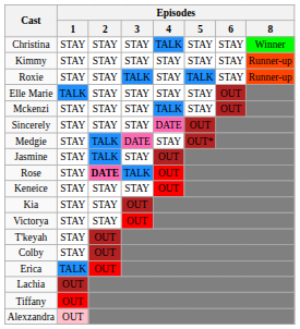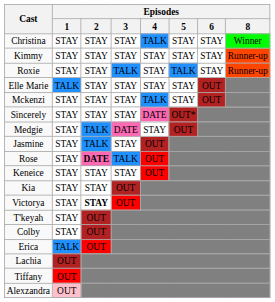 <table class="wikitable" style="font-size:11.2px;">
 <tr>
 <th colspan="1" rowspan="2">Cast</th>
 <th colspan="15">Episodes</th>
 </tr>
 <tr>
 <th>1</th>
 <th>2</th>
 <th>3</th>
 <th>4</th>
 <th>5</th>
 <th>6</th>
 <th>8</th>
 </tr>
 <tr>
 <td style="text-align:center;">Christina</td>
 <td style="text-align:center;background-color:white;">STAY</td>
 <td style="text-align:center;background-color:white;">STAY</td>
 <td style="text-align:center;background-color:white;">STAY</td>
 <td style="text-align:center;background-color:dodgerblue;">TALK</td>
 <td style="text-align:center;background-color:white;">STAY</td>
 <td style="text-align:center;background-color:white;">STAY</td>
 <td style="text-align:center;background-color:lime;">Winner</td>
 </tr>
 <tr>
 <td style="text-align:center;">Kimmy</td>
 <td style="text-align:center;background-color:white;">STAY</td>
 <td style="text-align:center;background-color:white;">STAY</td>
 <td style="text-align:center;background-color:white;">STAY</td>
 <td style="text-align:center;background-color:white;">STAY</td>
 <td style="text-align:center;background-color:white;">STAY</td>
 <td style="text-align:center;background-color:white;">STAY</td>
 <td style="text-align:center;background-color:orangered;">Runner-up</td>
 </tr>
 <tr>
 <td style="text-align:center;">Roxie</td>
 <td style="text-align:center;background-color:white;">STAY</td>
 <td style="text-align:center;background-color:white;">STAY</td>
 <td style="text-align:center;background-color:dodgerblue;">TALK</td>
 <td style="text-align:center;background-color:white;">STAY</td>
 <td style="text-align:center;background-color:dodgerblue;">TALK</td>
 <td style="text-align:center;background-color:white;">STAY</td>
 <td style="text-align:center;background-color:orangered;">Runner-up</td>
 </tr>
 <tr>
 <td style="text-align:center;">Elle Marie</td>
 <td style="text-align:center;background-color:dodgerblue;">TALK</td>
 <td style="text-align:center;background-color:white;">STAY</td>
 <td style="text-align:center;background-color:white;">STAY</td>
 <td style="text-align:center;background-color:white;">STAY</td>
 <td style="text-align:center;background-color:white;">STAY</td>
 <td style="text-align:center;background-color:firebrick;">OUT</td>
 <td style="text-align:center;background-color:grey;"></td>
 </tr>
 <tr>
 <td style="text-align:center;">Mckenzi</td>
 <td style="text-align:center;background-color:white;">STAY</td>
 <td style="text-align:center;background-color:white;">STAY</td>
 <td style="text-align:center;background-color:white;">STAY</td>
 <td style="text-align:center;background-color:dodgerblue;">TALK</td>
 <td style="text-align:center;background-color:white;">STAY</td>
 <td style="text-align:center;background-color:firebrick;">OUT</td>
 <td style="text-align:center;background-color:grey;"></td>
 </tr>
 <tr>
 <td style="text-align:center;">Sincerely</td>
 <td style="text-align:center;background-color:white;">STAY</td>
 <td style="text-align:center;background-color:white;">STAY</td>
 <td style="text-align:center;background-color:white;">STAY</td>
 <td style="text-align:center;background-color:hotpink;">DATE</td>
-<td style="text-align:center;background-color:firebrick;">OUT</td>
+<td style="text-align:center;background-color:firebrick;">OUT*</td>
 <td colspan="2" style="text-align:center;background-color:grey;"></td>
 </tr>
 <tr>
 <td style="text-align:center;">Medgie</td>
 <td style="text-align:center;background-color:white;">STAY</td>
 <td style="text-align:center;background-color:dodgerblue;">TALK</td>
 <td style="text-align:center;background-color:hotpink;">DATE</td>
 <td style="text-align:center;background-color:white;">STAY</td>
-<td style="text-align:center;background-color:firebrick;">OUT*</td>
+<td style="text-align:center;background-color:firebrick;">OUT</td>
 <td colspan="2" style="text-align:center;background-color:grey;"></td>
 </tr>
 <tr>
 <td style="text-align:center;">Jasmine</td>
 <td style="text-align:center;background-color:white;">STAY</td>
 <td style="text-align:center;background-color:dodgerblue;">TALK</td>
 <td style="text-align:center;background-color:white;">STAY</td>
 <td style="text-align:center;background-color:firebrick;">OUT</td>
 <td colspan="3" style="text-align:center;background-color:grey;"></td>
 </tr>
 <tr>
 <td style="text-align:center;">Rose</td>
 <td style="text-align:center;background-color:white;">STAY</td>
 <td style="text-align:center;background-color:hotpink;"><strong>DATE</strong></td>
 <td style="text-align:center;background-color:dodgerblue;">TALK</td>
 <td style="text-align:center;background-color:red;">OUT</td>
 <td colspan="3" style="text-align:center;background-color:grey;"></td>
 </tr>
 <tr>
 <td style="text-align:center;">Keneice</td>
 <td style="text-align:center;background-color:white;">STAY</td>
 <td style="text-align:center;background-color:white;">STAY</td>
 <td style="text-align:center;background-color:white;">STAY</td>
 <td style="text-align:center;background-color:red;">OUT</td>
 <td colspan="3" style="text-align:center;background-color:grey;"></td>
 </tr>
 <tr>
 <td style="text-align:center;">Kia</td>
 <td style="text-align:center;background-color:white;">STAY</td>
 <td style="text-align:center;background-color:white;">STAY</td>
 <td style="text-align:center;background-color:firebrick;">OUT</td>
 <td colspan="4" style="text-align:center;background-color:grey;"></td>
 </tr>
 <tr>
 <td style="text-align:center;">Victorya</td>
 <td style="text-align:center;background-color:white;">STAY</td>
-<td style="text-align:center;background-color:white;">STAY</td>
+<td style="text-align:center;background-color:white;"><strong>STAY</strong></td>
 <td style="text-align:center;background-color:red;">OUT</td>
 <td colspan="4" style="text-align:center;background-color:grey;"></td>
 </tr>
 <tr>
 <td style="text-align:center;">T'keyah</td>
 <td style="text-align:center;background-color:white;">STAY</td>
 <td style="text-align:center;background-color:firebrick;">OUT</td>
 <td colspan="5" style="text-align:center;background-color:grey;"></td>
 </tr>
 <tr>
 <td style="text-align:center;">Colby</td>
 <td style="text-align:center;background-color:white;">STAY</td>
 <td style="text-align:center;background-color:firebrick;">OUT</td>
 <td colspan="5" style="text-align:center;background-color:grey;"></td>
 </tr>
 <tr>
 <td style="text-align:center;">Erica</td>
 <td style="text-align:center;background-color:dodgerblue;">TALK</td>
 <td style="text-align:center;background-color:red;">OUT</td>
 <td colspan="5" style="text-align:center;background-color:grey;"></td>
 </tr>
 <tr>
 <td style="text-align:center;">Lachia</td>
 <td style="text-align:center;background-color:firebrick;">OUT</td>
 <td colspan="6" style="text-align:center;background-color:grey;"></td>
 </tr>
 <tr>
 <td style="text-align:center;">Tiffany</td>
 <td style="text-align:center;background-color:red;">OUT</td>
 <td colspan="6" style="text-align:center;background-color:grey;"></td>
 </tr>
 <tr>
 <td style="text-align:center;">Alexzandra</td>
 <td style="text-align:center;background-color:pink;">OUT</td>
 <td colspan="6" style="text-align:center;background-color:grey;"></td>
 </tr>
 </table>
